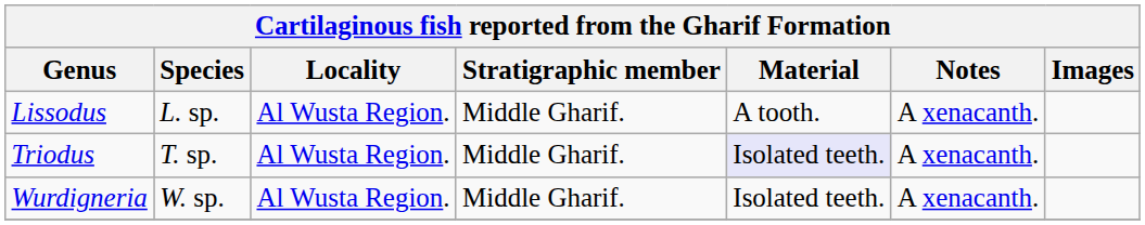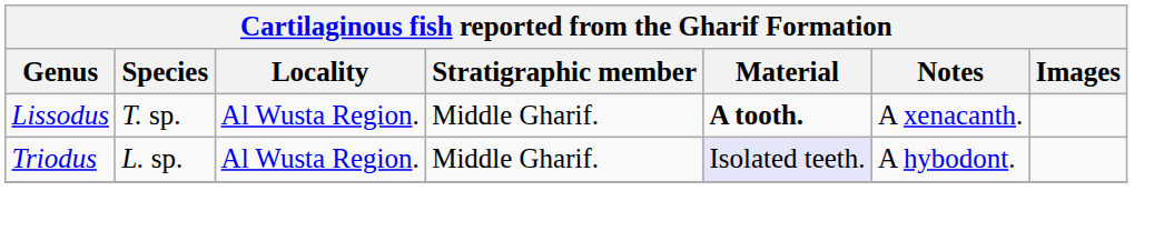 <table class="wikitable" align="center">
 <tr>
 <th colspan="7" align="center"><strong><a href='#'>Cartilaginous fish</a> reported from the Gharif Formation</strong></th>
 </tr>
 <tr>
 <th>Genus</th>
 <th>Species</th>
 <th>Locality</th>
 <th><strong>Stratigraphic member</strong></th>
 <th><strong>Material</strong></th>
 <th>Notes</th>
 <th>Images</th>
 </tr>
 <tr>
 <td><em><a href='#'>Lissodus</a></em></td>
-<td><em>L.</em> sp.</td>
+<td><em>T.</em> sp.</td>
 <td><a href='#'>Al Wusta Region</a>.</td>
 <td>Middle Gharif.</td>
-<td>A tooth.</td>
+<td><strong>A tooth.</strong></td>
 <td>A <a href='#'>xenacanth</a>.</td>
 <td></td>
 </tr>
 <tr>
 <td><em><a href='#'>Triodus</a></em></td>
-<td><em>T.</em> sp.</td>
+<td><em>L.</em> sp.</td>
 <td><a href='#'>Al Wusta Region</a>.</td>
 <td>Middle Gharif.</td>
 <td style="background: lavender;">Isolated teeth.</td>
-<td>A <a href='#'>xenacanth</a>.</td>
-<td></td>
-</tr>
-<tr>
-<td><em><a href='#'>Wurdigneria</a></em></td>
-<td><em>W.</em> sp.</td>
-<td><a href='#'>Al Wusta Region</a>.</td>
-<td>Middle Gharif.</td>
-<td>Isolated teeth.</td>
-<td>A <a href='#'>xenacanth</a>.</td>
+<td>A <a href='#'>hybodont</a>.</td>
 <td></td>
 </tr>
 <tr>
 </tr>
 </table>
